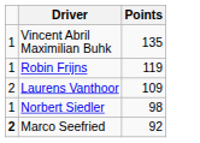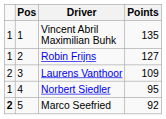 <table class="wikitable" style="font-size: 95%;">
 <tr>
 <td></td>
+<th>Pos</th>
 <th>Driver</th>
 <th>Points</th>
 </tr>
 <tr>
 <td align="left"> 1</td>
+<td>1</td>
 <td> Vincent Abril<br> Maximilian Buhk</td>
 <td align="right">135</td>
 </tr>
 <tr>
 <td align="left"> 1</td>
+<td>2</td>
 <td> <a href='#'>Robin Frijns</a></td>
-<td align="right">119</td>
+<td align="right">127</td>
 </tr>
 <tr>
 <td align="left"> 2</td>
+<td>3</td>
 <td> <a href='#'>Laurens Vanthoor</a></td>
 <td align="right">109</td>
 </tr>
 <tr>
 <td align="left"> 1</td>
+<td>4</td>
 <td> <a href='#'>Norbert Siedler</a></td>
-<td align="right">98</td>
+<td align="right">95</td>
 </tr>
 <tr>
 <td align="left"><strong> 2</strong></td>
+<td>5</td>
 <td> Marco Seefried</td>
 <td align="right">92</td>
 </tr>
 </table>
